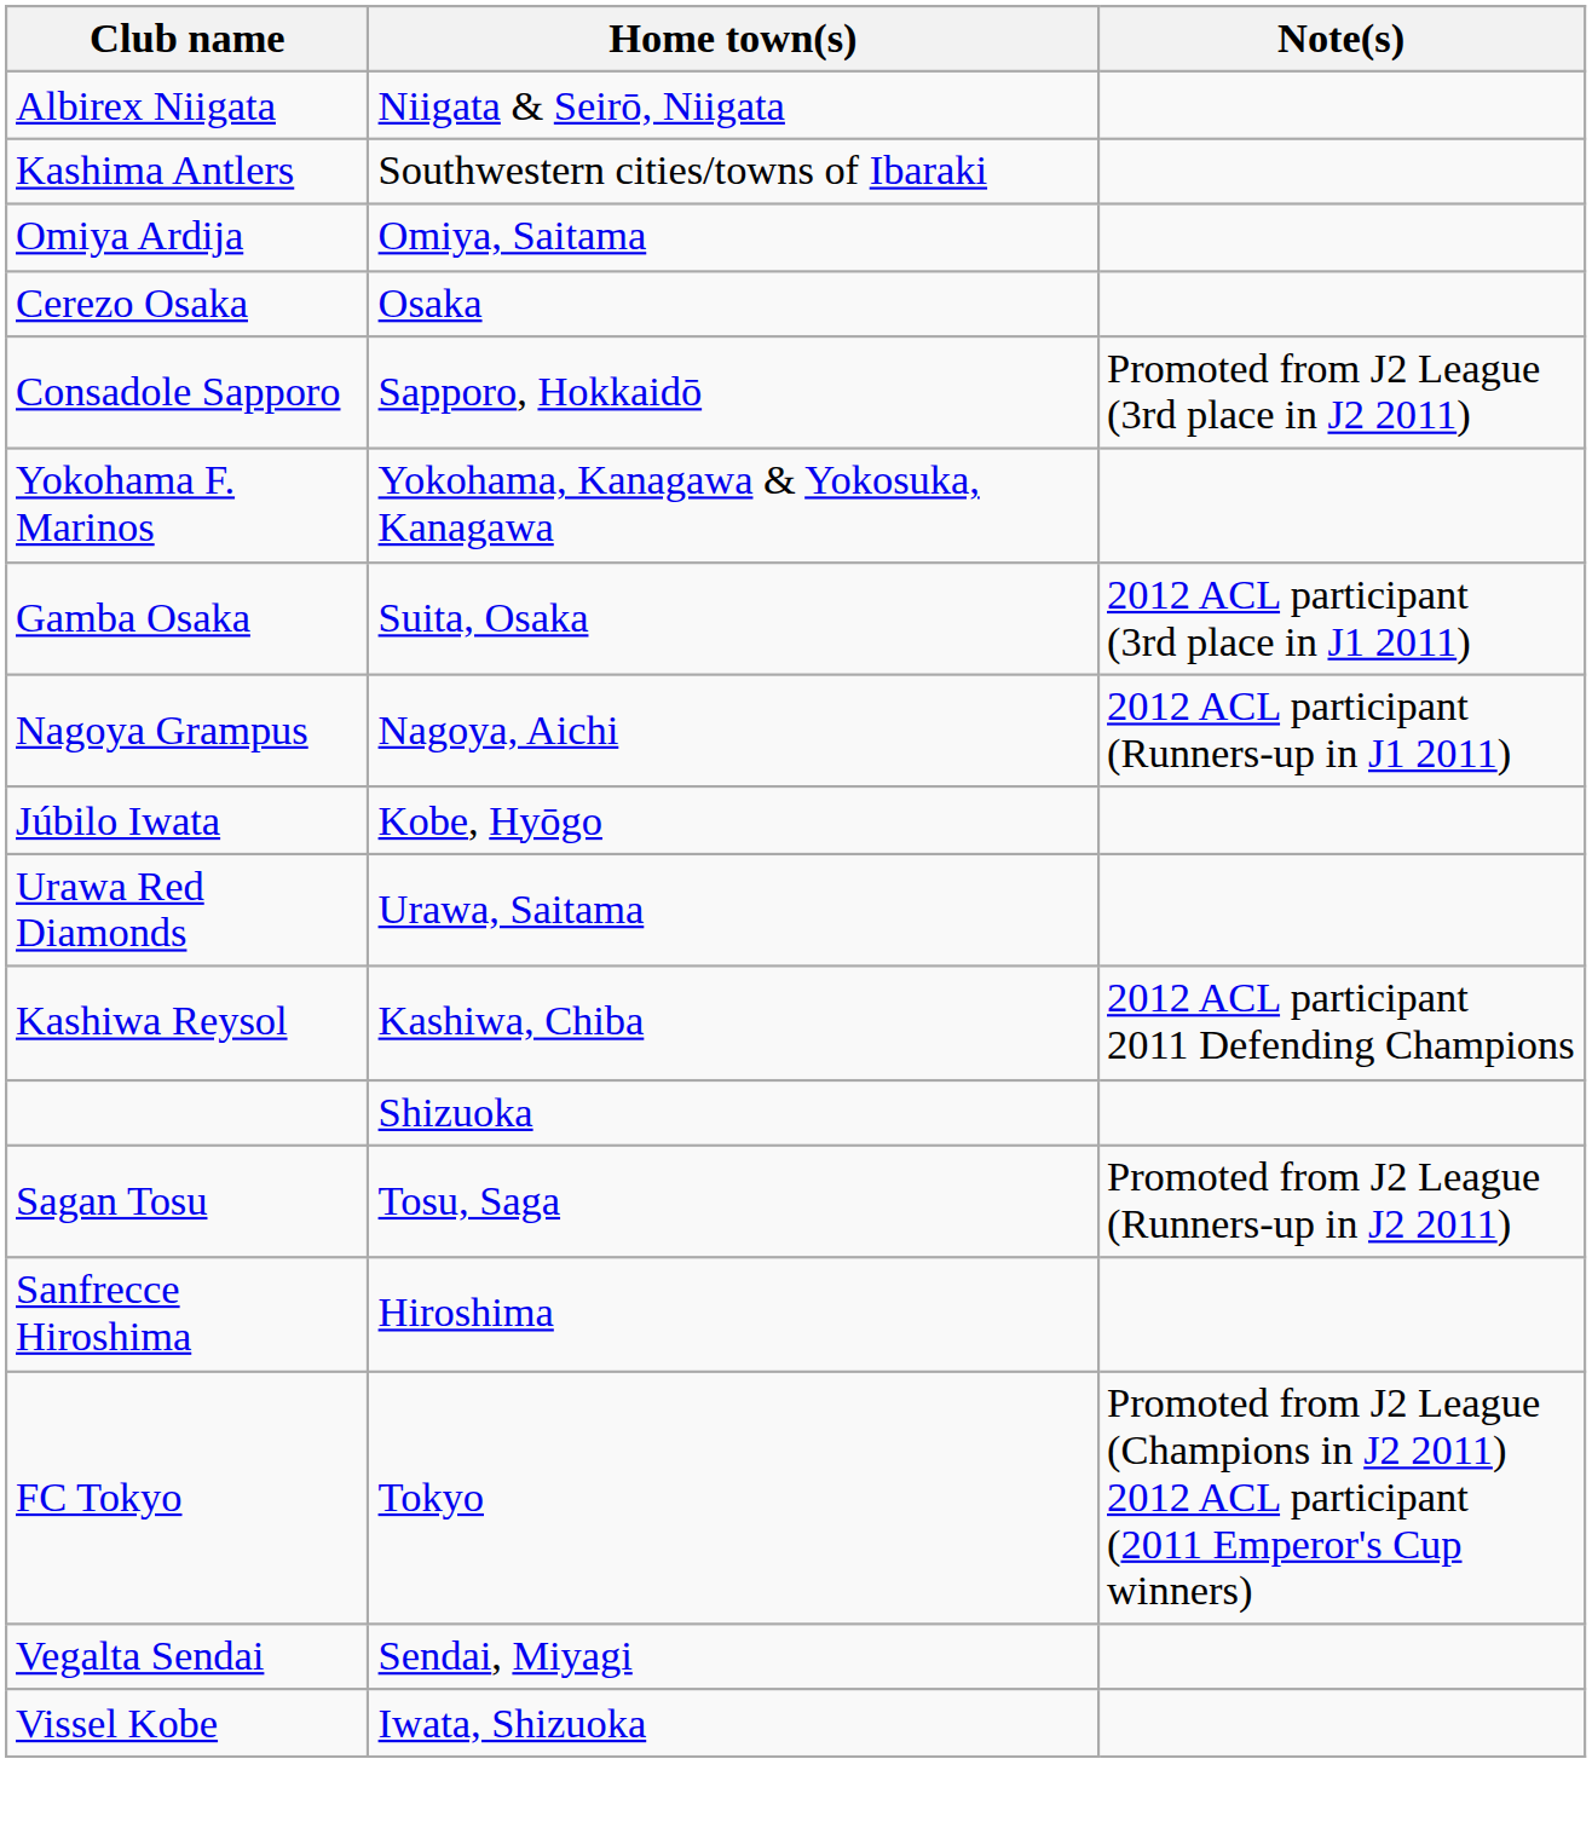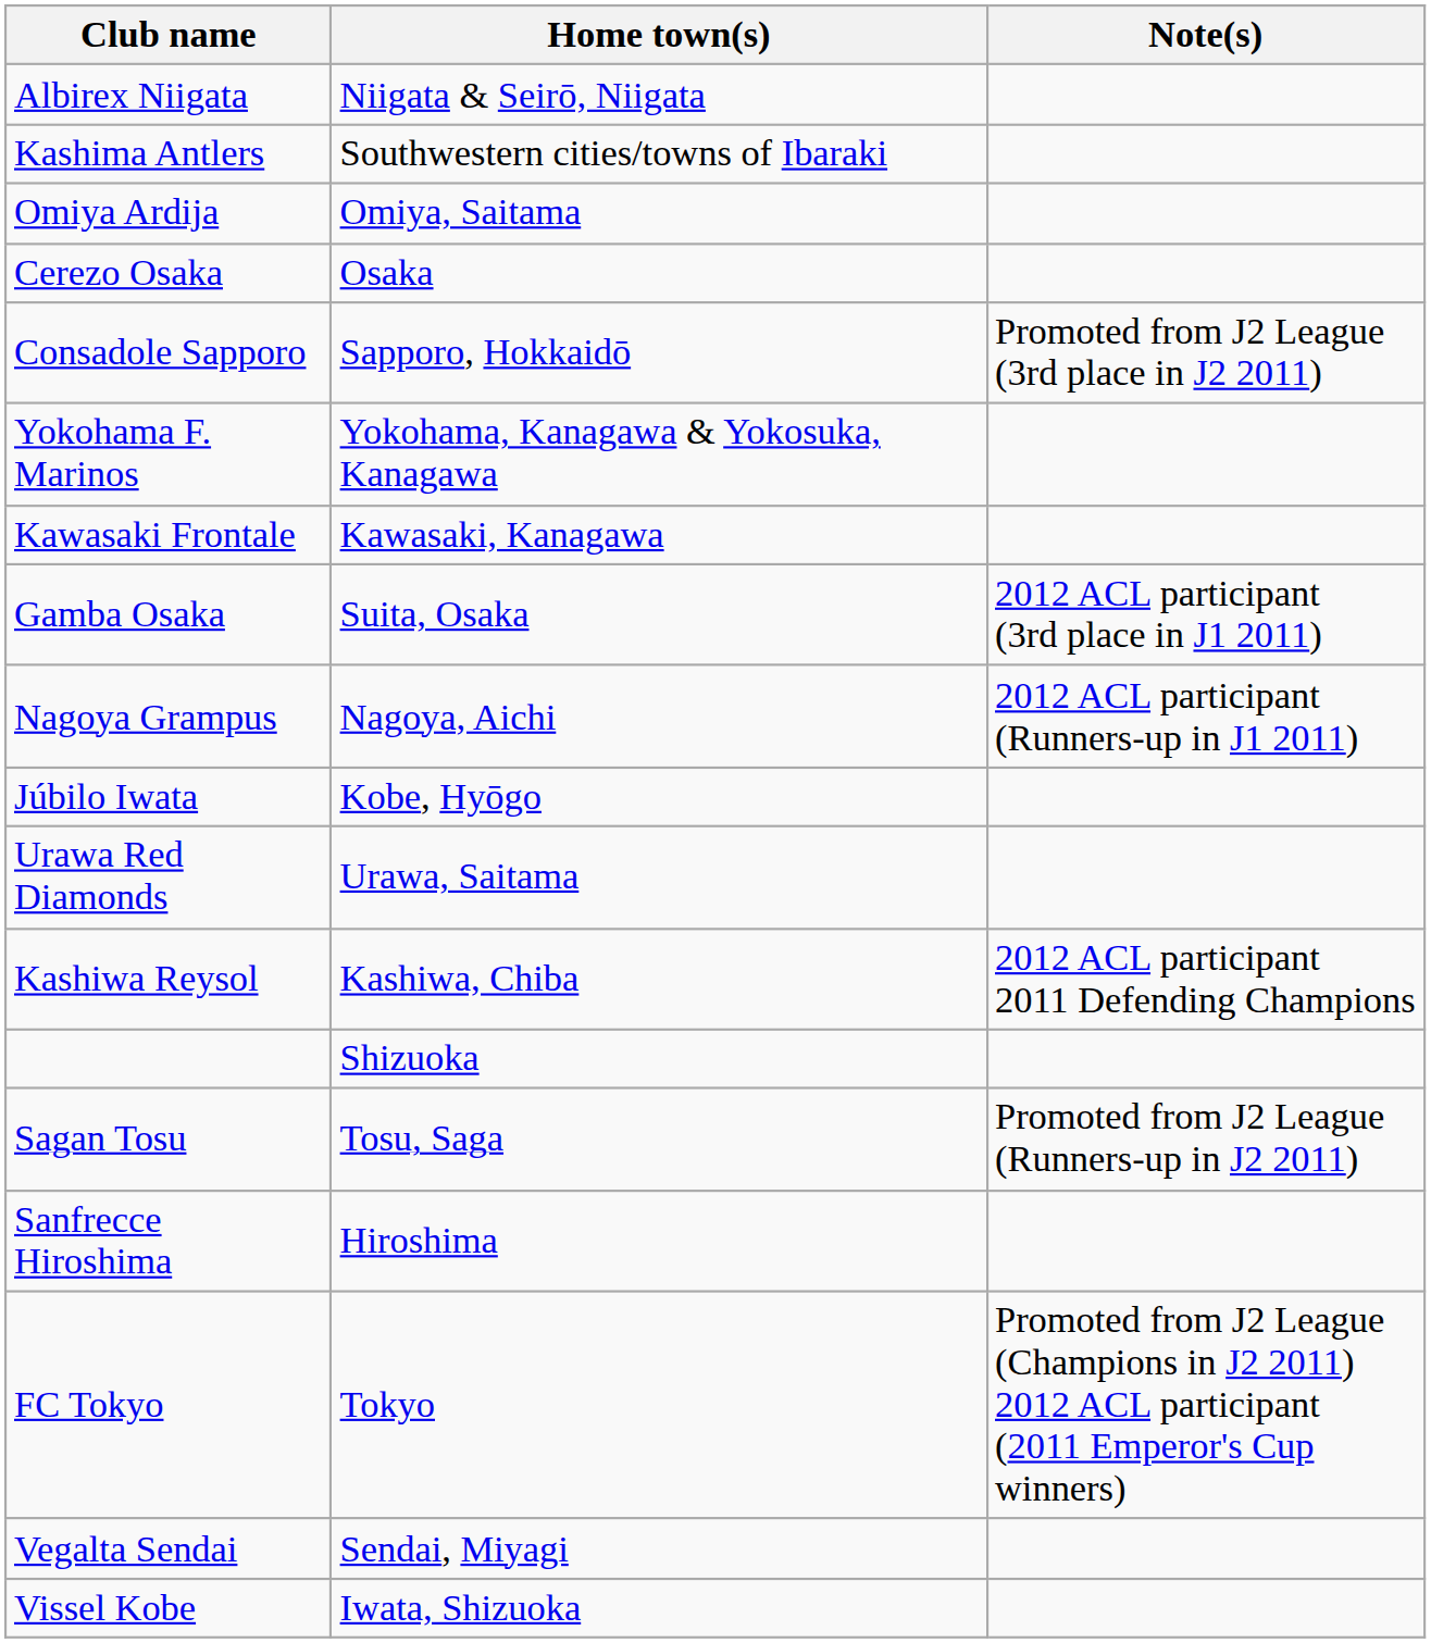 <table class="wikitable">
 <tr>
 <th>Club name</th>
 <th>Home town(s)</th>
 <th>Note(s)</th>
 </tr>
 <tr>
 <td><a href='#'>Albirex Niigata</a></td>
 <td><a href='#'>Niigata</a> & <a href='#'>Seirō, Niigata</a></td>
 <td></td>
 </tr>
 <tr>
 <td><a href='#'>Kashima Antlers</a></td>
 <td>Southwestern cities/towns of <a href='#'>Ibaraki</a></td>
 <td></td>
 </tr>
 <tr>
 <td><a href='#'>Omiya Ardija</a></td>
 <td><a href='#'>Omiya, Saitama</a></td>
 <td></td>
 </tr>
 <tr>
 <td><a href='#'>Cerezo Osaka</a></td>
 <td><a href='#'>Osaka</a></td>
 <td></td>
 </tr>
 <tr>
 <td><a href='#'>Consadole Sapporo</a></td>
 <td><a href='#'>Sapporo</a>, <a href='#'>Hokkaidō</a></td>
 <td>Promoted from J2 League <br>(3rd place in <a href='#'>J2 2011</a>)</td>
 </tr>
 <tr>
 <td><a href='#'>Yokohama F. Marinos</a></td>
 <td><a href='#'>Yokohama, Kanagawa</a> & <a href='#'>Yokosuka, Kanagawa</a></td>
+<td></td>
+</tr>
+<tr>
+<td><a href='#'>Kawasaki Frontale</a></td>
+<td><a href='#'>Kawasaki, Kanagawa</a></td>
 <td></td>
 </tr>
 <tr>
 <td><a href='#'>Gamba Osaka</a></td>
 <td><a href='#'>Suita, Osaka</a></td>
 <td><a href='#'>2012 ACL</a> participant<br>(3rd place in <a href='#'>J1 2011</a>)</td>
 </tr>
 <tr>
 <td><a href='#'>Nagoya Grampus</a></td>
 <td><a href='#'>Nagoya, Aichi</a></td>
 <td><a href='#'>2012 ACL</a> participant<br>(Runners-up in <a href='#'>J1 2011</a>)</td>
 </tr>
 <tr>
 <td><a href='#'>Júbilo Iwata</a></td>
 <td><a href='#'>Kobe</a>, <a href='#'>Hyōgo</a></td>
 <td></td>
 </tr>
 <tr>
 <td><a href='#'>Urawa Red Diamonds</a></td>
 <td><a href='#'>Urawa, Saitama</a></td>
 <td></td>
 </tr>
 <tr>
 <td><a href='#'>Kashiwa Reysol</a></td>
 <td><a href='#'>Kashiwa, Chiba</a></td>
 <td><a href='#'>2012 ACL</a> participant<br>2011 Defending Champions</td>
 </tr>
 <tr>
 <td></td>
 <td><a href='#'>Shizuoka</a></td>
 <td></td>
 </tr>
 <tr>
 <td><a href='#'>Sagan Tosu</a></td>
 <td><a href='#'>Tosu, Saga</a></td>
 <td>Promoted from J2 League<br>(Runners-up in <a href='#'>J2 2011</a>)</td>
 </tr>
 <tr>
 <td><a href='#'>Sanfrecce Hiroshima</a></td>
 <td><a href='#'>Hiroshima</a></td>
 <td></td>
 </tr>
 <tr>
 <td><a href='#'>FC Tokyo</a></td>
 <td><a href='#'>Tokyo</a></td>
 <td>Promoted from J2 League <br>(Champions in <a href='#'>J2 2011</a>)<br><a href='#'>2012 ACL</a> participant <br>(<a href='#'>2011 Emperor's Cup</a> winners)</td>
 </tr>
 <tr>
 <td><a href='#'>Vegalta Sendai</a></td>
 <td><a href='#'>Sendai</a>, <a href='#'>Miyagi</a></td>
 <td></td>
 </tr>
 <tr>
 <td><a href='#'>Vissel Kobe</a></td>
 <td><a href='#'>Iwata, Shizuoka</a></td>
 <td></td>
 </tr>
 </table>
